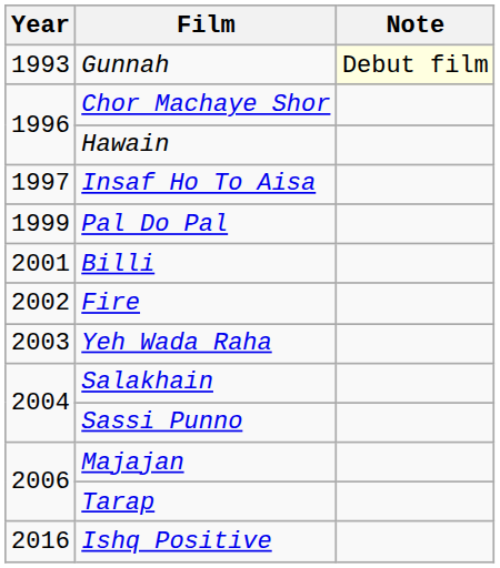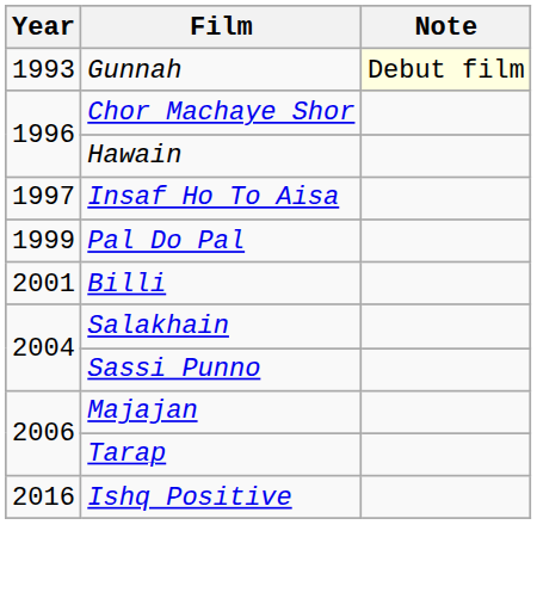 <table class="wikitable">
 <tr>
 <th>Year</th>
 <th>Film</th>
 <th>Note</th>
 </tr>
 <tr>
 <td>1993</td>
 <td><em>Gunnah</em></td>
 <td style="background: lightyellow;">Debut film</td>
 </tr>
 <tr>
 <td rowspan="2">1996</td>
 <td><a href='#'><em>Chor Machaye Shor</em></a></td>
 <td></td>
 </tr>
 <tr>
 <td><em>Hawain</em></td>
 <td></td>
 </tr>
 <tr>
 <td>1997</td>
 <td><em><a href='#'>Insaf Ho To Aisa</a></em></td>
 <td></td>
 </tr>
 <tr>
 <td>1999</td>
 <td><em><a href='#'>Pal Do Pal</a></em></td>
 <td></td>
 </tr>
 <tr>
 <td>2001</td>
 <td><em><a href='#'>Billi</a></em></td>
 <td></td>
 </tr>
 <tr>
-<td>2002</td>
-<td><a href='#'><em>Fire</em></a></td>
-<td></td>
-</tr>
-<tr>
-<td>2003</td>
-<td><em><a href='#'>Yeh Wada Raha</a></em></td>
-<td></td>
-</tr>
-<tr>
 <td rowspan="2">2004</td>
 <td><em><a href='#'>Salakhain</a></em></td>
 <td></td>
 </tr>
 <tr>
 <td><em><a href='#'>Sassi Punno</a></em></td>
 <td></td>
 </tr>
 <tr>
 <td rowspan="2">2006</td>
 <td><em><a href='#'>Majajan</a></em></td>
 <td></td>
 </tr>
 <tr>
 <td><a href='#'><em>Tarap</em></a></td>
 <td></td>
 </tr>
 <tr>
 <td>2016</td>
 <td><em><a href='#'>Ishq Positive</a></em></td>
 <td></td>
 </tr>
 </table>
